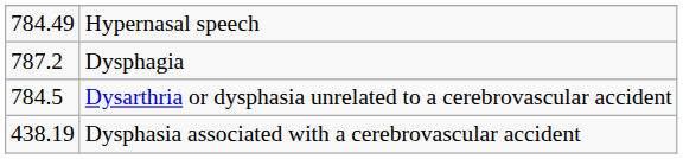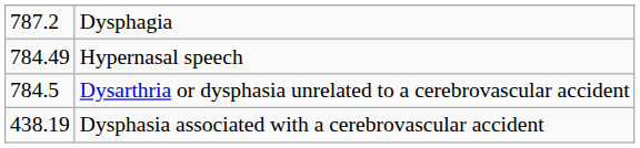 <table class="wikitable">
 <tr>
 </tr>
 <tr>
 </tr>
 <tr ICD-9-CM Number || Description>
 </tr>
 <tr>
+<td>787.2</td>
+<td>Dysphagia</td>
+</tr>
+<tr>
 <td>784.49</td>
 <td>Hypernasal speech</td>
-</tr>
-<tr>
-<td>787.2</td>
-<td>Dysphagia</td>
 </tr>
 <tr>
 <td>784.5</td>
 <td><a href='#'>Dysarthria</a> or dysphasia unrelated to a cerebrovascular accident</td>
 </tr>
 <tr>
 <td>438.19</td>
 <td>Dysphasia associated with a cerebrovascular accident</td>
 </tr>
 </table>
